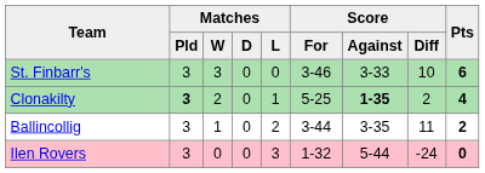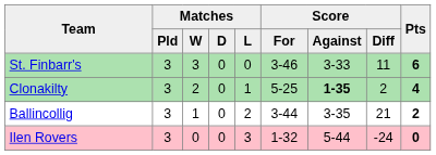 <table style=border-collapse:collapse border=1 cellspacing=0 cellpadding=5>
 <tr align=center bgcolor=#efefef>
 <th rowspan=2 width=165>Team</th>
 <th colspan=4>Matches</th>
 <th colspan=3>Score</th>
 <th rowspan=2width=20>Pts</th>
 </tr>
 <tr align=center bgcolor=#efefef>
 <th width=20>Pld</th>
 <th width=20>W</th>
 <th width=20>D</th>
 <th width=20>L</th>
 <th width=45>For</th>
 <th width=45>Against</th>
 <th width=30>Diff</th>
 </tr>
 <tr align=center style="background:#ACE1AF;">
 <td style="text-align:left;"><a href='#'>St. Finbarr's</a></td>
 <td>3</td>
 <td>3</td>
 <td>0</td>
 <td>0</td>
 <td>3-46</td>
 <td>3-33</td>
-<td>10</td>
+<td>11</td>
 <td><strong>6</strong></td>
 </tr>
 <tr align=center style="background:#ACE1AF;">
 <td style="text-align:left;"><a href='#'>Clonakilty</a></td>
-<td><strong>3</strong></td>
+<td>3</td>
 <td>2</td>
 <td>0</td>
 <td>1</td>
 <td>5-25</td>
 <td><strong>1-35</strong></td>
 <td>2</td>
 <td><strong>4</strong></td>
 </tr>
 <tr align=center>
 <td style="text-align:left;"><a href='#'>Ballincollig</a></td>
 <td>3</td>
 <td>1</td>
 <td>0</td>
 <td>2</td>
 <td>3-44</td>
 <td>3-35</td>
-<td>11</td>
+<td>21</td>
 <td><strong>2</strong></td>
 </tr>
 <tr align=center style="background:#FFC0CB;">
 <td style="text-align:left;"><a href='#'>Ilen Rovers</a></td>
 <td>3</td>
 <td>0</td>
 <td>0</td>
 <td>3</td>
 <td>1-32</td>
 <td>5-44</td>
 <td>-24</td>
 <td><strong>0</strong></td>
 </tr>
 </table>
